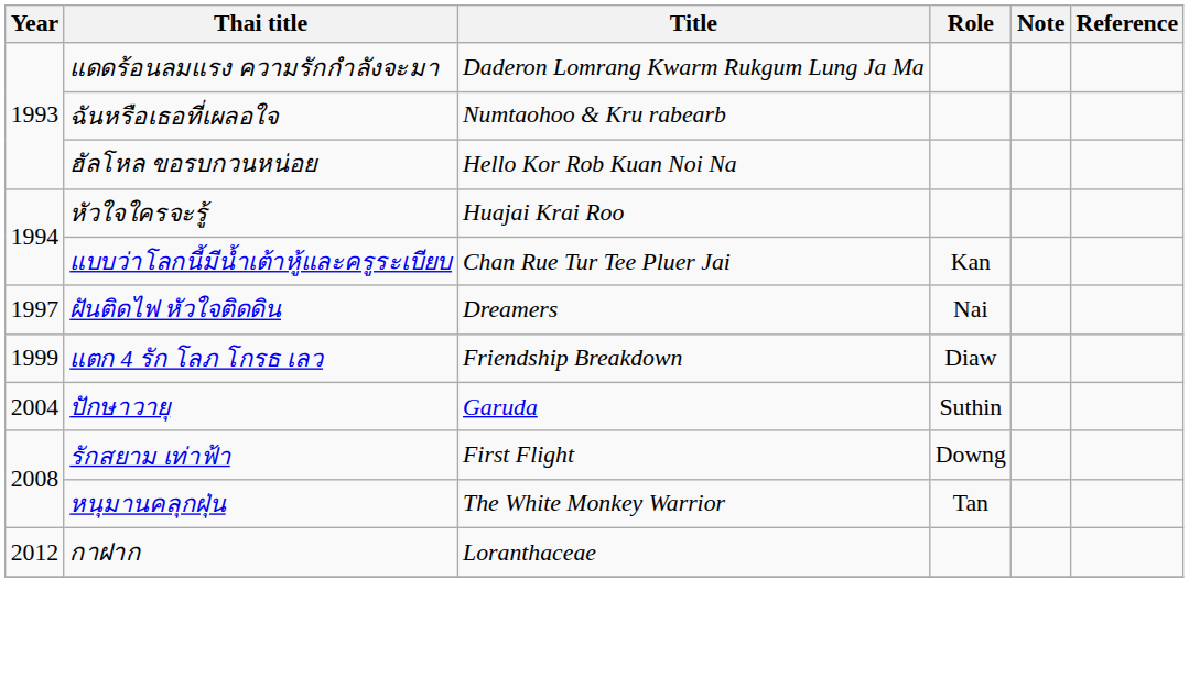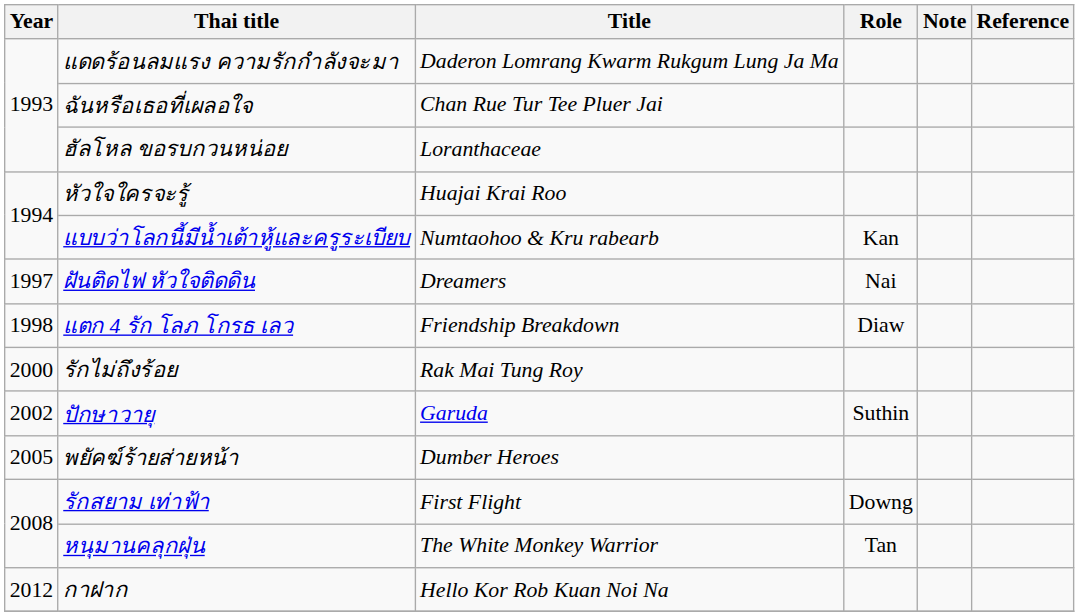 <table class="wikitable">
 <tr>
 <th>Year</th>
 <th>Thai title</th>
 <th>Title</th>
 <th>Role</th>
 <th>Note</th>
 <th>Reference</th>
 </tr>
 <tr>
 <td rowspan="3" align="center">1993</td>
 <td><em>แดดร้อนลมแรง ความรักกำลังจะมา</em></td>
 <td><em>Daderon Lomrang Kwarm Rukgum Lung Ja Ma</em></td>
 <td align="center"></td>
 <td align="center"></td>
 <td align="center"></td>
 </tr>
 <tr>
 <td><em>ฉันหรือเธอที่เผลอใจ</em></td>
-<td><em>Numtaohoo & Kru rabearb</em></td>
+<td><em>Chan Rue Tur Tee Pluer Jai</em></td>
 <td align="center"></td>
 <td align="center"></td>
 <td align="center"></td>
 </tr>
 <tr>
 <td><em>ฮัลโหล ขอรบกวนหน่อย</em></td>
-<td><em>Hello Kor Rob Kuan Noi Na</em></td>
+<td><em>Loranthaceae</em></td>
 <td align="center"></td>
 <td align="center"></td>
 <td align="center"></td>
 </tr>
 <tr>
 <td rowspan="2" align="center">1994</td>
 <td><em>หัวใจใครจะรู้</em></td>
 <td><em>Huajai Krai Roo</em></td>
 <td align="center"></td>
 <td align="center"></td>
 <td align="center"></td>
 </tr>
 <tr>
 <td><em><a href='#'>แบบว่าโลกนี้มีน้ำเต้าหู้และครูระเบียบ</a></em></td>
-<td><em>Chan Rue Tur Tee Pluer Jai</em></td>
+<td><em>Numtaohoo & Kru rabearb</em></td>
 <td align="center">Kan</td>
 <td align="center"></td>
 <td align="center"></td>
 </tr>
 <tr>
 <td rowspan="1" align="center">1997</td>
 <td><em><a href='#'>ฝันติดไฟ หัวใจติดดิน</a></em></td>
 <td><em>Dreamers</em></td>
 <td align="center">Nai</td>
 <td align="center"></td>
 <td align="center"></td>
 </tr>
 <tr>
-<td rowspan="1" align="center">1999</td>
+<td rowspan="1" align="center">1998</td>
 <td><em><a href='#'>แตก 4 รัก โลภ โกรธ เลว</a></em></td>
 <td><em>Friendship Breakdown</em></td>
 <td align="center">Diaw</td>
 <td align="center"></td>
 <td align="center"></td>
 </tr>
 <tr>
-<td rowspan="1" align="center">2004</td>
+<td rowspan="1" align="center">2000</td>
+<td><em>รักไม่ถึงร้อย</em></td>
+<td><em>Rak Mai Tung Roy</em></td>
+<td align="center"></td>
+<td align="center"></td>
+<td align="center"></td>
+</tr>
+<tr>
+<td rowspan="1" align="center">2002</td>
 <td><em><a href='#'>ปักษาวายุ</a></em></td>
 <td><em><a href='#'>Garuda</a></em></td>
 <td align="center">Suthin</td>
+<td align="center"></td>
+<td align="center"></td>
+</tr>
+<tr>
+<td rowspan="1" align="center">2005</td>
+<td><em>พยัคฆ์ร้ายส่ายหน้า</em></td>
+<td><em>Dumber Heroes</em></td>
+<td align="center"></td>
 <td align="center"></td>
 <td align="center"></td>
 </tr>
 <tr>
 <td rowspan="2" align="center">2008</td>
 <td><em><a href='#'>รักสยาม เท่าฟ้า</a></em></td>
 <td><em>First Flight</em></td>
 <td align="center">Downg</td>
 <td align="center"></td>
 <td align="center"></td>
 </tr>
 <tr>
 <td><em><a href='#'>หนุมานคลุกฝุ่น</a></em></td>
 <td><em>The White Monkey Warrior</em></td>
 <td align="center">Tan</td>
 <td align="center"></td>
 <td align="center"></td>
 </tr>
 <tr>
 <td rowspan="1" align="center">2012</td>
 <td><em>กาฝาก</em></td>
-<td><em>Loranthaceae</em></td>
+<td><em>Hello Kor Rob Kuan Noi Na</em></td>
 <td align="center"></td>
 <td align="center"></td>
 <td align="center"></td>
 </tr>
 <tr>
 </tr>
 </table>
